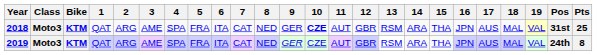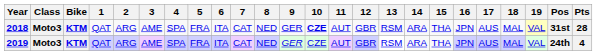 <table class="wikitable" style="text-align:center">
 <tr>
 <th>Year</th>
 <th>Class</th>
 <th>Bike</th>
 <th>1</th>
 <th>2</th>
 <th>3</th>
 <th>4</th>
 <th>5</th>
 <th>6</th>
 <th>7</th>
 <th>8</th>
 <th>9</th>
 <th>10</th>
 <th>11</th>
 <th>12</th>
 <th>13</th>
 <th>14</th>
 <th>15</th>
 <th>16</th>
 <th>17</th>
 <th>18</th>
 <th>19</th>
 <th>Pos</th>
 <th>Pts</th>
 </tr>
 <tr>
 <th><a href='#'>2018</a></th>
 <th>Moto3</th>
 <th><a href='#'>KTM</a></th>
 <td><a href='#'>QAT</a></td>
 <td><a href='#'>ARG</a></td>
 <td><a href='#'>AME</a></td>
 <td><a href='#'>SPA</a></td>
 <td><a href='#'>FRA</a></td>
 <td><a href='#'>ITA</a></td>
 <td><a href='#'>CAT</a></td>
 <td><a href='#'>NED</a></td>
 <td><a href='#'>GER</a></td>
 <td><strong><a href='#'>CZE</a></strong></td>
 <td><a href='#'>AUT</a></td>
 <td><a href='#'>GBR</a></td>
 <td><a href='#'>RSM</a></td>
 <td><a href='#'>ARA</a></td>
 <td><a href='#'>THA</a></td>
 <td><a href='#'>JPN</a></td>
 <td><a href='#'>AUS</a></td>
 <td><a href='#'>MAL</a></td>
 <td style="background:#FFFFBF;"><a href='#'>VAL</a><br></td>
 <th>31st</th>
-<th>25</th>
+<th>28</th>
 </tr>
 <tr>
 <th><a href='#'>2019</a></th>
 <th>Moto3</th>
 <th><a href='#'>KTM</a></th>
 <td style="background:#cfcfff;"><a href='#'>QAT</a><br></td>
 <td style="background:#cfcfff;"><a href='#'>ARG</a><br></td>
 <td style="background:#efcfff;"><a href='#'>AME</a><br></td>
 <td style="background:#cfcfff;"><a href='#'>SPA</a><br></td>
 <td style="background:#cfcfff;"><a href='#'>FRA</a><br></td>
 <td style="background:#cfcfff;"><a href='#'>ITA</a><br></td>
 <td style="background:#efcfff;"><a href='#'>CAT</a><br></td>
 <td style="background:#cfcfff;"><a href='#'>NED</a><br></td>
 <td style="background:#dfffdf;"><em><a href='#'>GER</a></em><br></td>
 <td style="background:#dfffdf;"><a href='#'>CZE</a><br></td>
 <td style="background:#efcfff;"><a href='#'>AUT</a><br></td>
 <td style="background:#cfcfff;"><a href='#'>GBR</a><br></td>
 <td style="background:#ffffff;"><a href='#'>RSM</a><br></td>
 <td><a href='#'>ARA</a></td>
 <td><a href='#'>THA</a></td>
 <td style="background:#cfcfff;"><a href='#'>JPN</a><br></td>
 <td style="background:#cfcfff;"><a href='#'>AUS</a><br></td>
 <td style="background:#cfcfff;"><a href='#'>MAL</a><br></td>
 <td style="background:#dfffdf;"><a href='#'>VAL</a><br></td>
 <th>24th</th>
-<th>8</th>
+<th>4</th>
 </tr>
 </table>
